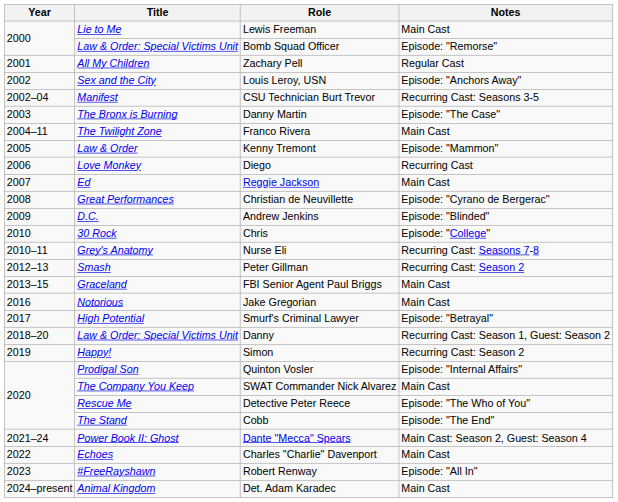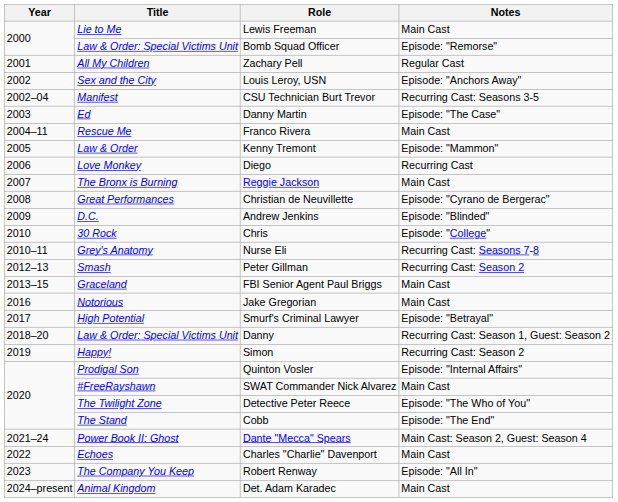 <table class="wikitable sortable">
 <tr>
 <th>Year</th>
 <th>Title</th>
 <th>Role</th>
 <th>Notes</th>
 </tr>
 <tr>
 <td rowspan="2">2000</td>
 <td><em><a href='#'>Lie to Me</a></em></td>
 <td>Lewis Freeman</td>
 <td>Main Cast</td>
 </tr>
 <tr>
 <td><em><a href='#'>Law & Order: Special Victims Unit</a></em></td>
 <td>Bomb Squad Officer</td>
 <td>Episode: "Remorse"</td>
 </tr>
 <tr>
 <td>2001</td>
 <td><em><a href='#'>All My Children</a></em></td>
 <td>Zachary Pell</td>
 <td>Regular Cast</td>
 </tr>
 <tr>
 <td>2002</td>
 <td><em><a href='#'>Sex and the City</a></em></td>
 <td>Louis Leroy, USN</td>
 <td>Episode: "Anchors Away"</td>
 </tr>
 <tr>
 <td>2002–04</td>
 <td><em><a href='#'>Manifest</a></em></td>
 <td>CSU Technician Burt Trevor</td>
 <td>Recurring Cast: Seasons 3-5</td>
 </tr>
 <tr>
 <td>2003</td>
-<td><em><a href='#'>The Bronx is Burning</a></em></td>
+<td><em><a href='#'>Ed</a></em></td>
 <td>Danny Martin</td>
 <td>Episode: "The Case"</td>
 </tr>
 <tr>
 <td>2004–11</td>
-<td><em><a href='#'>The Twilight Zone</a></em></td>
+<td><em><a href='#'>Rescue Me</a></em></td>
 <td>Franco Rivera</td>
 <td>Main Cast</td>
 </tr>
 <tr>
 <td>2005</td>
 <td><em><a href='#'>Law & Order</a></em></td>
 <td>Kenny Tremont</td>
 <td>Episode: "Mammon"</td>
 </tr>
 <tr>
 <td>2006</td>
 <td><em><a href='#'>Love Monkey</a></em></td>
 <td>Diego</td>
 <td>Recurring Cast</td>
 </tr>
 <tr>
 <td>2007</td>
-<td><em><a href='#'>Ed</a></em></td>
+<td><em><a href='#'>The Bronx is Burning</a></em></td>
 <td><a href='#'>Reggie Jackson</a></td>
 <td>Main Cast</td>
 </tr>
 <tr>
 <td>2008</td>
 <td><em><a href='#'>Great Performances</a></em></td>
 <td>Christian de Neuvillette</td>
 <td>Episode: "Cyrano de Bergerac"</td>
 </tr>
 <tr>
 <td>2009</td>
 <td><em><a href='#'>D.C.</a></em></td>
 <td>Andrew Jenkins</td>
 <td>Episode: "Blinded"</td>
 </tr>
 <tr>
 <td>2010</td>
 <td><em><a href='#'>30 Rock</a></em></td>
 <td>Chris</td>
 <td>Episode: "<a href='#'>College</a>"</td>
 </tr>
 <tr>
 <td>2010–11</td>
 <td><em><a href='#'>Grey's Anatomy</a></em></td>
 <td>Nurse Eli</td>
 <td>Recurring Cast: <a href='#'>Seasons 7</a>-<a href='#'>8</a></td>
 </tr>
 <tr>
 <td>2012–13</td>
 <td><em><a href='#'>Smash</a></em></td>
 <td>Peter Gillman</td>
 <td>Recurring Cast: <a href='#'>Season 2</a></td>
 </tr>
 <tr>
 <td>2013–15</td>
 <td><em><a href='#'>Graceland</a></em></td>
 <td>FBI Senior Agent Paul Briggs</td>
 <td>Main Cast</td>
 </tr>
 <tr>
 <td>2016</td>
 <td><em><a href='#'>Notorious</a></em></td>
 <td>Jake Gregorian</td>
 <td>Main Cast</td>
 </tr>
 <tr>
 <td>2017</td>
 <td><em><a href='#'>High Potential</a></em></td>
 <td>Smurf's Criminal Lawyer</td>
 <td>Episode: "Betrayal"</td>
 </tr>
 <tr>
 <td>2018–20</td>
 <td><em><a href='#'>Law & Order: Special Victims Unit</a></em></td>
 <td>Danny</td>
 <td>Recurring Cast: Season 1, Guest: Season 2</td>
 </tr>
 <tr>
 <td>2019</td>
 <td><em><a href='#'>Happy!</a></em></td>
 <td>Simon</td>
 <td>Recurring Cast: Season 2</td>
 </tr>
 <tr>
 <td rowspan="4">2020</td>
 <td><em><a href='#'>Prodigal Son</a></em></td>
 <td>Quinton Vosler</td>
 <td>Episode: "Internal Affairs"</td>
 </tr>
 <tr>
-<td><em><a href='#'>The Company You Keep</a></em></td>
+<td><em><a href='#'>#FreeRayshawn</a></em></td>
 <td>SWAT Commander Nick Alvarez</td>
 <td>Main Cast</td>
 </tr>
 <tr>
-<td><em><a href='#'>Rescue Me</a></em></td>
+<td><em><a href='#'>The Twilight Zone</a></em></td>
 <td>Detective Peter Reece</td>
 <td>Episode: "The Who of You"</td>
 </tr>
 <tr>
 <td><em><a href='#'>The Stand</a></em></td>
 <td>Cobb</td>
 <td>Episode: "The End"</td>
 </tr>
 <tr>
 <td>2021–24</td>
 <td><em><a href='#'>Power Book II: Ghost</a></em></td>
 <td><a href='#'>Dante "Mecca" Spears</a></td>
 <td>Main Cast: Season 2, Guest: Season 4</td>
 </tr>
 <tr>
 <td>2022</td>
 <td><em><a href='#'>Echoes</a></em></td>
 <td>Charles "Charlie" Davenport</td>
 <td>Main Cast</td>
 </tr>
 <tr>
 <td>2023</td>
-<td><em><a href='#'>#FreeRayshawn</a></em></td>
+<td><em><a href='#'>The Company You Keep</a></em></td>
 <td>Robert Renway</td>
 <td>Episode: "All In"</td>
 </tr>
 <tr>
 <td>2024–present</td>
 <td><em><a href='#'>Animal Kingdom</a></em></td>
 <td>Det. Adam Karadec</td>
 <td>Main Cast</td>
 </tr>
 </table>
